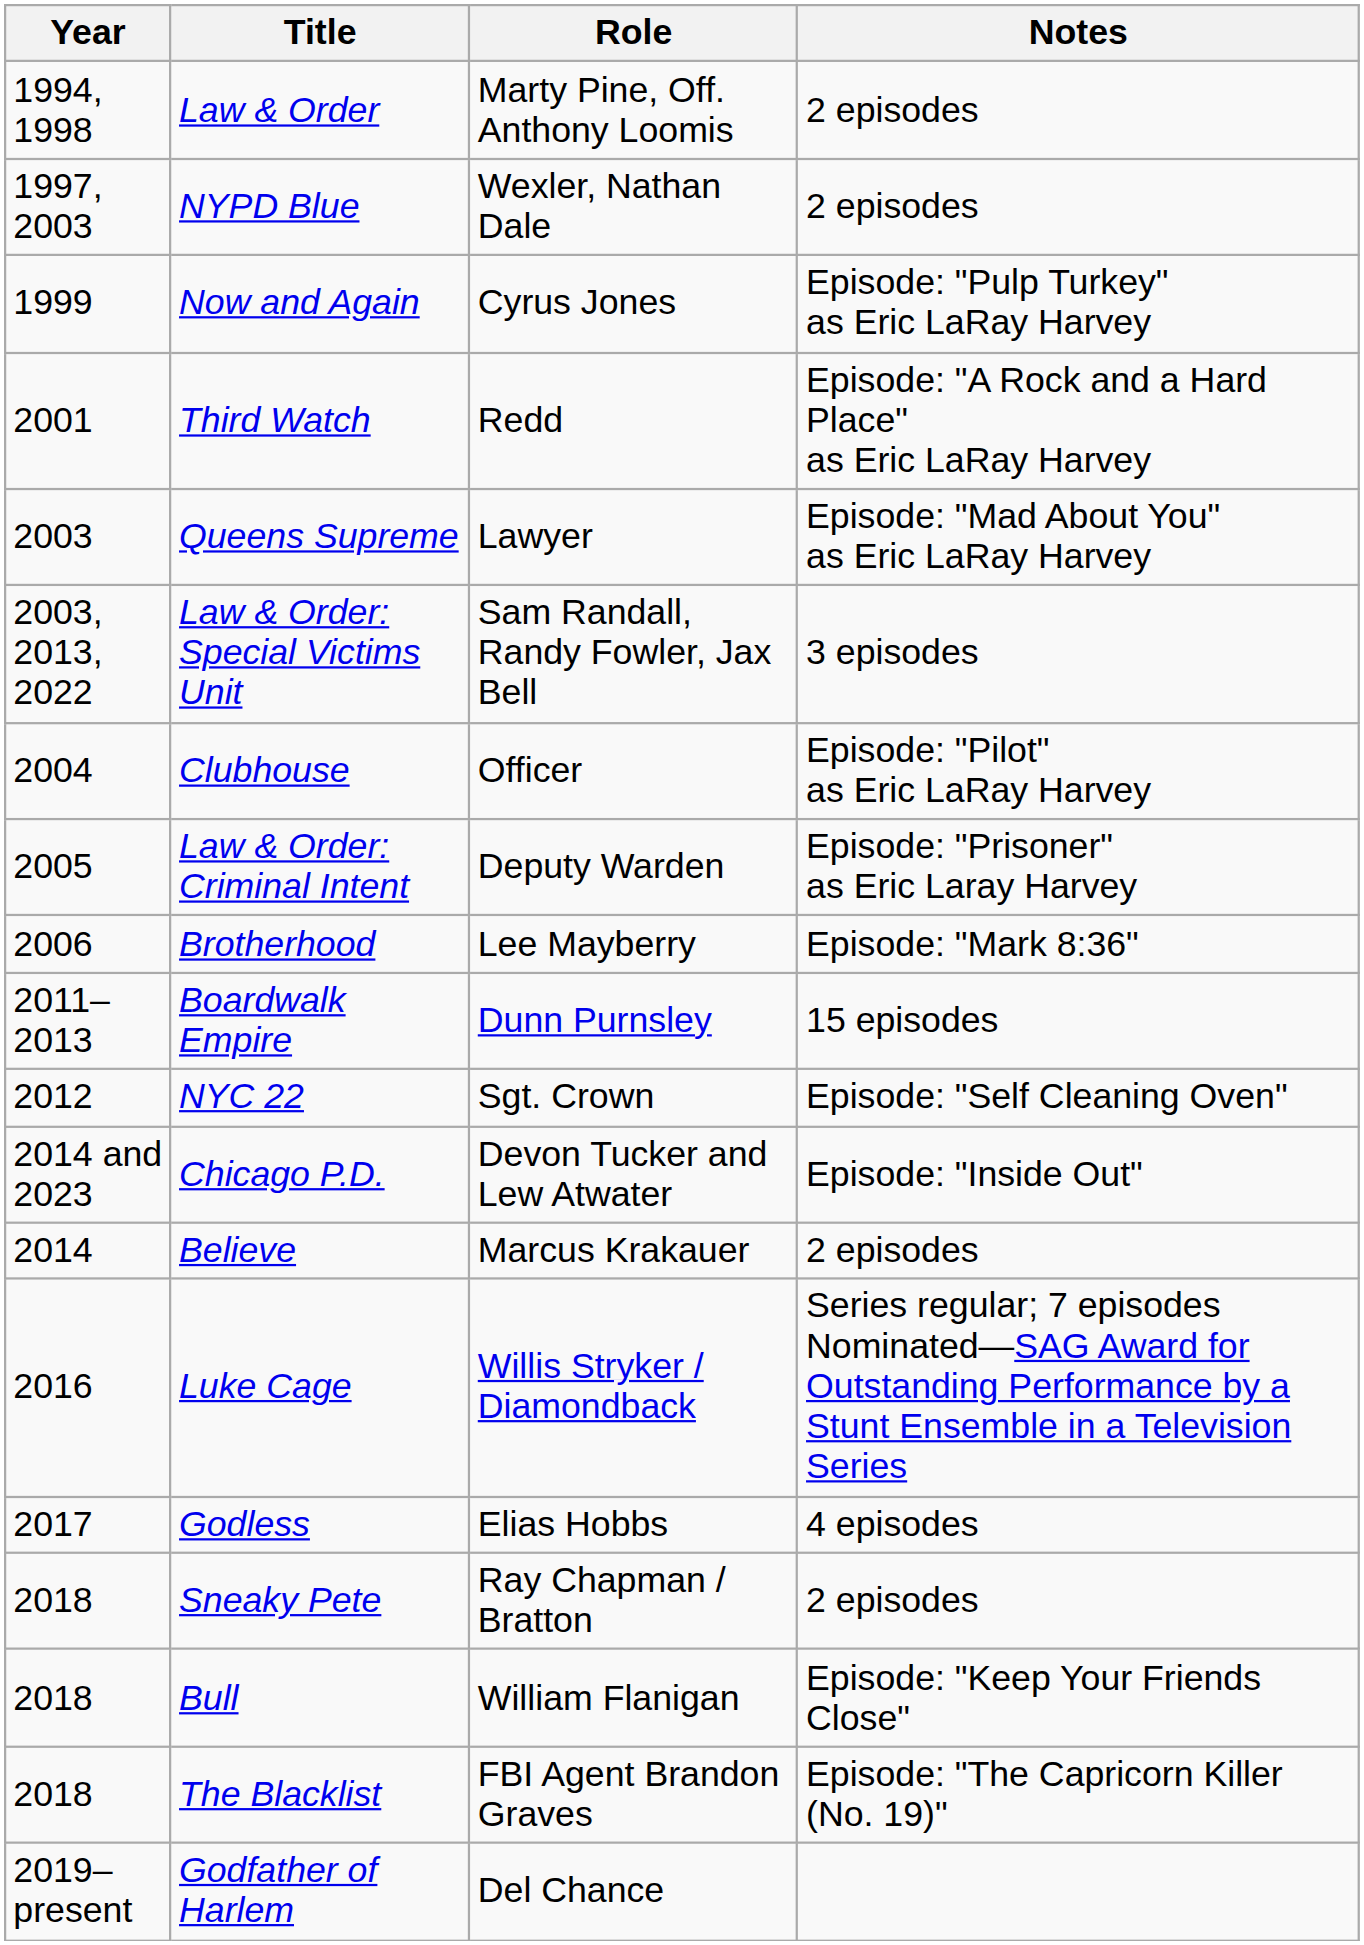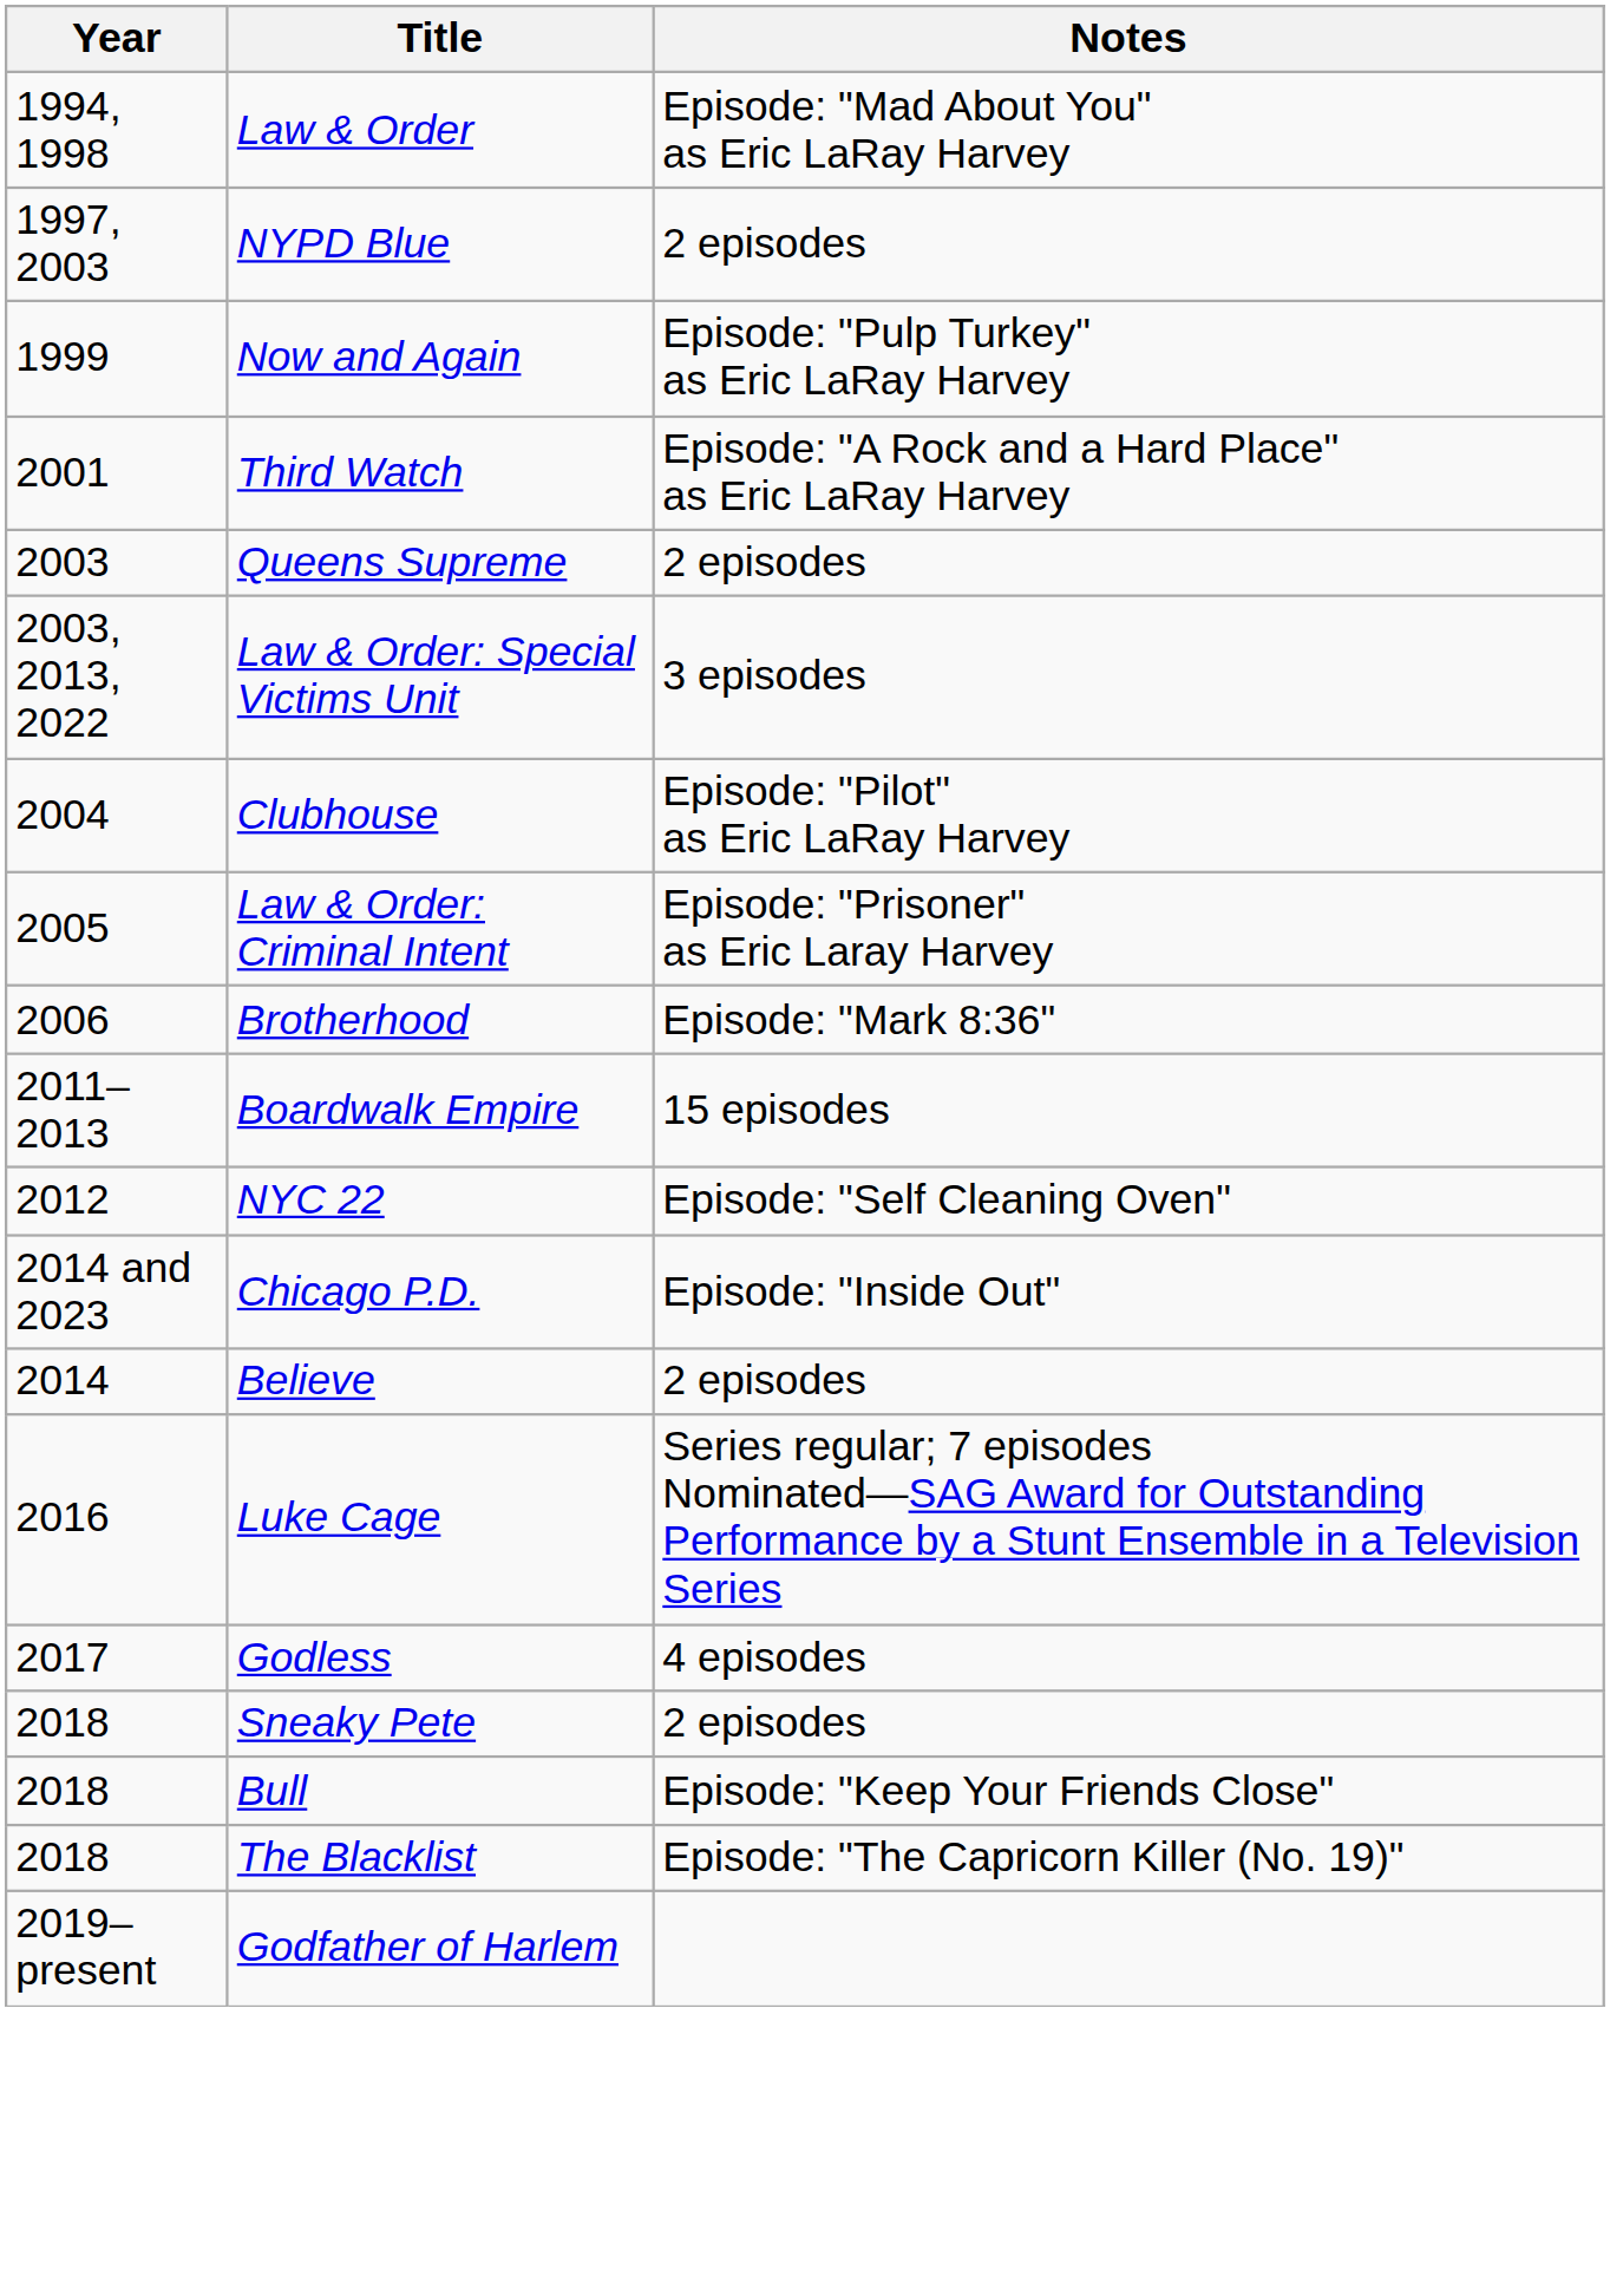 <table class="wikitable sortable">
 <tr>
 <th>Year</th>
 <th>Title</th>
-<th>Role</th>
 <th class="unsortable">Notes</th>
 </tr>
 <tr>
 <td>1994, 1998</td>
 <td><em><a href='#'>Law & Order</a></em></td>
-<td>Marty Pine, Off. Anthony Loomis</td>
-<td>2 episodes</td>
+<td>Episode: "Mad About You"<br>as Eric LaRay Harvey</td>
 </tr>
 <tr>
 <td>1997, 2003</td>
 <td><em><a href='#'>NYPD Blue</a></em></td>
-<td>Wexler, Nathan Dale</td>
 <td>2 episodes</td>
 </tr>
 <tr>
 <td>1999</td>
 <td><em><a href='#'>Now and Again</a></em></td>
-<td>Cyrus Jones</td>
 <td>Episode: "Pulp Turkey"<br>as Eric LaRay Harvey</td>
 </tr>
 <tr>
 <td>2001</td>
 <td><em><a href='#'>Third Watch</a></em></td>
-<td>Redd</td>
 <td>Episode: "A Rock and a Hard Place"<br>as Eric LaRay Harvey</td>
 </tr>
 <tr>
 <td>2003</td>
 <td><em><a href='#'>Queens Supreme</a></em></td>
-<td>Lawyer</td>
-<td>Episode: "Mad About You"<br>as Eric LaRay Harvey</td>
+<td>2 episodes</td>
 </tr>
 <tr>
 <td>2003, 2013,<br>2022</td>
 <td><em><a href='#'>Law & Order: Special Victims Unit</a></em></td>
-<td>Sam Randall, Randy Fowler, Jax Bell</td>
 <td>3 episodes</td>
 </tr>
 <tr>
 <td>2004</td>
 <td><em><a href='#'>Clubhouse</a></em></td>
-<td>Officer</td>
 <td>Episode: "Pilot"<br>as Eric LaRay Harvey</td>
 </tr>
 <tr>
 <td>2005</td>
 <td><em><a href='#'>Law & Order: Criminal Intent</a></em></td>
-<td>Deputy Warden</td>
 <td>Episode: "Prisoner"<br>as Eric Laray Harvey</td>
 </tr>
 <tr>
 <td>2006</td>
 <td><em><a href='#'>Brotherhood</a></em></td>
-<td>Lee Mayberry</td>
 <td>Episode: "Mark 8:36"</td>
 </tr>
 <tr>
 <td>2011–2013</td>
 <td><em><a href='#'>Boardwalk Empire</a></em></td>
-<td><a href='#'>Dunn Purnsley</a></td>
 <td>15 episodes</td>
 </tr>
 <tr>
 <td>2012</td>
 <td><em><a href='#'>NYC 22</a></em></td>
-<td>Sgt. Crown</td>
 <td>Episode: "Self Cleaning Oven"</td>
 </tr>
 <tr>
 <td>2014 and 2023</td>
 <td><em><a href='#'>Chicago P.D.</a></em></td>
-<td>Devon Tucker and Lew Atwater</td>
 <td>Episode: "Inside Out"</td>
 </tr>
 <tr>
 <td>2014</td>
 <td><em><a href='#'>Believe</a></em></td>
-<td>Marcus Krakauer</td>
 <td>2 episodes</td>
 </tr>
 <tr>
 <td>2016</td>
 <td><em><a href='#'>Luke Cage</a></em></td>
-<td><a href='#'>Willis Stryker / Diamondback</a></td>
 <td>Series regular; 7 episodes<br>Nominated—<a href='#'>SAG Award for Outstanding Performance by a Stunt Ensemble in a Television Series</a></td>
 </tr>
 <tr>
 <td>2017</td>
 <td><em><a href='#'>Godless</a></em></td>
-<td>Elias Hobbs</td>
 <td>4 episodes</td>
 </tr>
 <tr>
 <td>2018</td>
 <td><em><a href='#'>Sneaky Pete</a></em></td>
-<td>Ray Chapman / Bratton</td>
 <td>2 episodes</td>
 </tr>
 <tr>
 <td>2018</td>
 <td><em><a href='#'>Bull</a></em></td>
-<td>William Flanigan</td>
 <td>Episode: "Keep Your Friends Close"</td>
 </tr>
 <tr>
 <td>2018</td>
 <td><em><a href='#'>The Blacklist</a></em></td>
-<td>FBI Agent Brandon Graves</td>
 <td>Episode: "The Capricorn Killer (No. 19)"</td>
 </tr>
 <tr>
 <td>2019–present</td>
 <td><em><a href='#'>Godfather of Harlem</a></em></td>
-<td>Del Chance</td>
 <td></td>
 </tr>
 </table>
